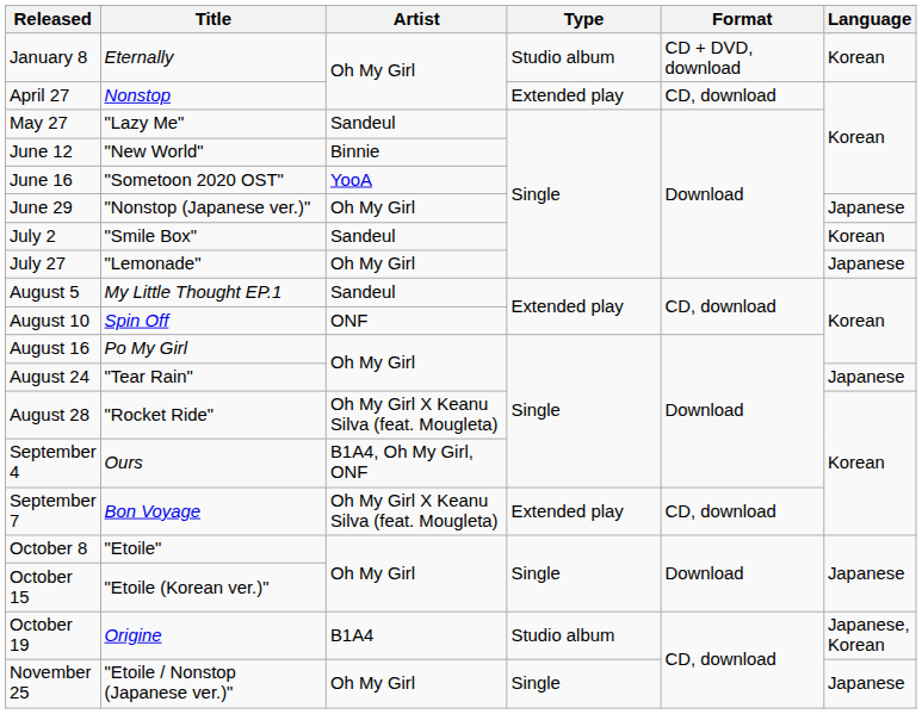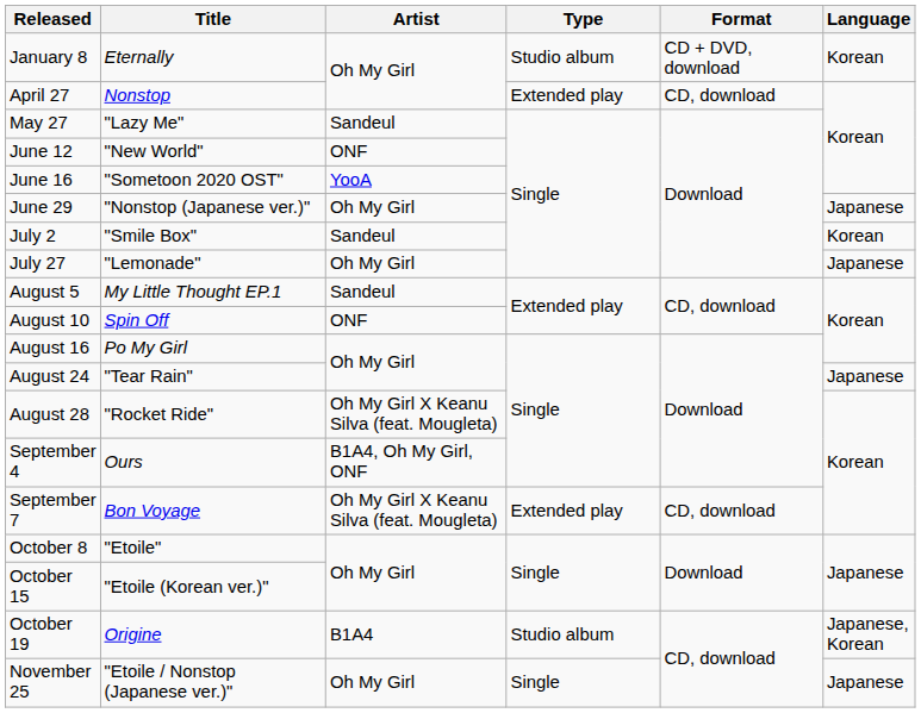 <table class="wikitable sortable" align="left center" style="width:65%;">
 <tr>
 <th style="width:10%;">Released</th>
 <th style="width:25%;">Title</th>
 <th style="width:20%;">Artist</th>
 <th style="width:17%;">Type</th>
 <th style="width:18%;">Format</th>
 <th style="width:15%;">Language</th>
 </tr>
 <tr>
 <td>January 8</td>
 <td><em>Eternally</em></td>
 <td rowspan="2">Oh My Girl</td>
 <td>Studio album</td>
 <td>CD + DVD, download</td>
 <td>Korean</td>
 </tr>
 <tr>
 <td>April 27</td>
 <td><em><a href='#'>Nonstop</a></em></td>
 <td>Extended play</td>
 <td>CD, download</td>
 <td rowspan="4">Korean</td>
 </tr>
 <tr>
 <td>May 27</td>
 <td>"Lazy Me"</td>
 <td>Sandeul</td>
 <td rowspan="6">Single</td>
 <td rowspan="6">Download</td>
 </tr>
 <tr>
 <td>June 12</td>
 <td>"New World"</td>
-<td>Binnie</td>
+<td>ONF</td>
 </tr>
 <tr>
 <td>June 16</td>
 <td>"Sometoon 2020 OST"</td>
 <td><a href='#'>YooA</a></td>
 </tr>
 <tr>
 <td>June 29</td>
 <td>"Nonstop (Japanese ver.)"</td>
 <td>Oh My Girl</td>
 <td>Japanese</td>
 </tr>
 <tr>
 <td>July 2</td>
 <td>"Smile Box"</td>
 <td>Sandeul</td>
 <td>Korean</td>
 </tr>
 <tr>
 <td>July 27</td>
 <td>"Lemonade"</td>
 <td>Oh My Girl</td>
 <td>Japanese</td>
 </tr>
 <tr>
 <td>August 5</td>
 <td><em>My Little Thought EP.1</em></td>
 <td>Sandeul</td>
 <td rowspan="2">Extended play</td>
 <td rowspan="2">CD, download</td>
 <td rowspan="3">Korean</td>
 </tr>
 <tr>
 <td>August 10</td>
 <td><em><a href='#'>Spin Off</a></em></td>
 <td>ONF</td>
 </tr>
 <tr>
 <td>August 16</td>
 <td><em>Po My Girl</em></td>
 <td rowspan="2">Oh My Girl</td>
 <td rowspan="4">Single</td>
 <td rowspan="4">Download</td>
 </tr>
 <tr>
 <td>August 24</td>
 <td>"Tear Rain"</td>
 <td>Japanese</td>
 </tr>
 <tr>
 <td>August 28</td>
 <td>"Rocket Ride"</td>
 <td>Oh My Girl X Keanu Silva (feat. Mougleta)</td>
 <td rowspan="3">Korean</td>
 </tr>
 <tr>
 <td>September 4</td>
 <td><em>Ours</em></td>
 <td>B1A4, Oh My Girl, ONF</td>
 </tr>
 <tr>
 <td>September 7</td>
 <td><em><a href='#'>Bon Voyage</a></em></td>
 <td>Oh My Girl X Keanu Silva (feat. Mougleta)</td>
 <td>Extended play</td>
 <td>CD, download</td>
 </tr>
 <tr>
 <td>October 8</td>
 <td>"Etoile"</td>
 <td rowspan="2">Oh My Girl</td>
 <td rowspan="2">Single</td>
 <td rowspan="2">Download</td>
 <td rowspan="2">Japanese</td>
 </tr>
 <tr>
 <td>October 15</td>
 <td>"Etoile (Korean ver.)"</td>
 </tr>
 <tr>
 <td>October 19</td>
 <td><em><a href='#'>Origine</a></em></td>
 <td>B1A4</td>
 <td>Studio album</td>
 <td rowspan="2">CD, download</td>
 <td>Japanese, Korean</td>
 </tr>
 <tr>
 <td>November 25</td>
 <td>"Etoile / Nonstop (Japanese ver.)"</td>
 <td>Oh My Girl</td>
 <td>Single</td>
 <td>Japanese</td>
 </tr>
 </table>
